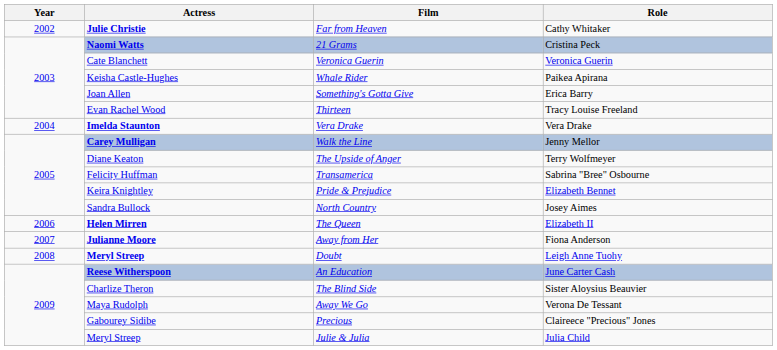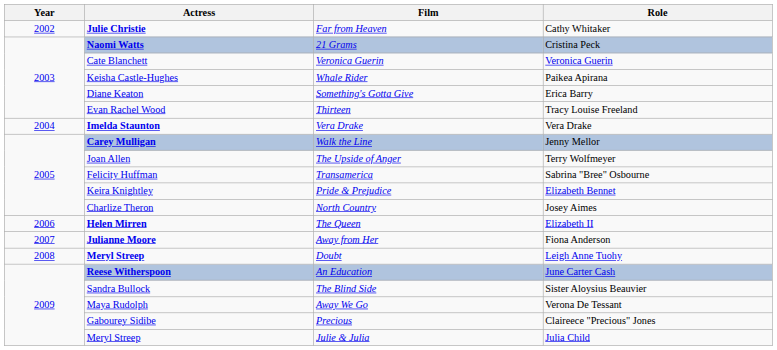 <table class="wikitable" width="95%" cellpadding="5">
 <tr>
 <th width="100"><strong>Year</strong></th>
 <th width="300"><strong>Actress</strong></th>
 <th width="300"><strong>Film</strong></th>
 <th width="300"><strong>Role</strong></th>
 </tr>
 <tr>
 <td style="text-align:center;"><a href='#'>2002</a></td>
 <td><strong><a href='#'>Julie Christie</a></strong></td>
 <td><em><a href='#'>Far from Heaven</a></em></td>
 <td>Cathy Whitaker</td>
 </tr>
 <tr>
 <td rowspan="5" style="text-align:center;"><a href='#'>2003</a></td>
 <td style="background:#B0C4DE;"><strong><a href='#'>Naomi Watts</a></strong></td>
 <td style="background:#B0C4DE;"><em><a href='#'>21 Grams</a></em></td>
 <td style="background:#B0C4DE;">Cristina Peck</td>
 </tr>
 <tr>
 <td><a href='#'>Cate Blanchett</a></td>
 <td><em><a href='#'>Veronica Guerin</a></em></td>
 <td><a href='#'>Veronica Guerin</a></td>
 </tr>
 <tr>
 <td><a href='#'>Keisha Castle-Hughes</a></td>
 <td><em><a href='#'>Whale Rider</a></em></td>
 <td>Paikea Apirana</td>
 </tr>
 <tr>
-<td><a href='#'>Joan Allen</a></td>
+<td><a href='#'>Diane Keaton</a></td>
 <td><em><a href='#'>Something's Gotta Give</a></em></td>
 <td>Erica Barry</td>
 </tr>
 <tr>
 <td><a href='#'>Evan Rachel Wood</a></td>
 <td><em><a href='#'>Thirteen</a></em></td>
 <td>Tracy Louise Freeland</td>
 </tr>
 <tr>
 <td style="text-align:center;"><a href='#'>2004</a></td>
 <td><strong><a href='#'>Imelda Staunton</a></strong></td>
 <td><em><a href='#'>Vera Drake</a></em></td>
 <td>Vera Drake</td>
 </tr>
 <tr>
 <td rowspan="5" style="text-align:center;"><a href='#'>2005</a></td>
 <td style="background:#B0C4DE;"><strong><a href='#'>Carey Mulligan</a></strong></td>
 <td style="background:#B0C4DE;"><em><a href='#'>Walk the Line</a></em></td>
 <td style="background:#B0C4DE;">Jenny Mellor</td>
 </tr>
 <tr>
-<td><a href='#'>Diane Keaton</a></td>
+<td><a href='#'>Joan Allen</a></td>
 <td><em><a href='#'>The Upside of Anger</a></em></td>
 <td>Terry Wolfmeyer</td>
 </tr>
 <tr>
 <td><a href='#'>Felicity Huffman</a></td>
 <td><em><a href='#'>Transamerica</a></em></td>
 <td>Sabrina "Bree" Osbourne</td>
 </tr>
 <tr>
 <td><a href='#'>Keira Knightley</a></td>
 <td><em><a href='#'>Pride & Prejudice</a></em></td>
 <td><a href='#'>Elizabeth Bennet</a></td>
 </tr>
 <tr>
-<td><a href='#'>Sandra Bullock</a></td>
+<td><a href='#'>Charlize Theron</a></td>
 <td><em><a href='#'>North Country</a></em></td>
 <td>Josey Aimes</td>
 </tr>
 <tr>
 <td style="text-align:center;"><a href='#'>2006</a></td>
 <td><strong><a href='#'>Helen Mirren</a></strong></td>
 <td><em><a href='#'>The Queen</a></em></td>
 <td><a href='#'>Elizabeth II</a></td>
 </tr>
 <tr>
 <td style="text-align:center;"><a href='#'>2007</a></td>
 <td><strong><a href='#'>Julianne Moore</a></strong></td>
 <td><em><a href='#'>Away from Her</a></em></td>
 <td>Fiona Anderson</td>
 </tr>
 <tr>
 <td style="text-align:center;"><a href='#'>2008</a></td>
 <td><strong><a href='#'>Meryl Streep</a></strong></td>
 <td><em><a href='#'>Doubt</a></em></td>
 <td><a href='#'>Leigh Anne Tuohy</a></td>
 </tr>
 <tr>
 <td rowspan="5" style="text-align:center;"><a href='#'>2009</a></td>
 <td style="background:#B0C4DE;"><strong><a href='#'>Reese Witherspoon</a></strong> </td>
 <td style="background:#B0C4DE;"><em><a href='#'>An Education</a></em></td>
 <td style="background:#B0C4DE;"><a href='#'>June Carter Cash</a></td>
 </tr>
 <tr>
-<td><a href='#'>Charlize Theron</a></td>
+<td><a href='#'>Sandra Bullock</a></td>
 <td><em><a href='#'>The Blind Side</a></em></td>
 <td>Sister Aloysius Beauvier</td>
 </tr>
 <tr>
 <td><a href='#'>Maya Rudolph</a></td>
 <td><em><a href='#'>Away We Go</a></em></td>
 <td>Verona De Tessant</td>
 </tr>
 <tr>
 <td><a href='#'>Gabourey Sidibe</a></td>
 <td><em><a href='#'>Precious</a></em></td>
 <td>Claireece "Precious" Jones</td>
 </tr>
 <tr>
 <td><a href='#'>Meryl Streep</a></td>
 <td><em><a href='#'>Julie & Julia</a></em></td>
 <td><a href='#'>Julia Child</a></td>
 </tr>
 </table>
